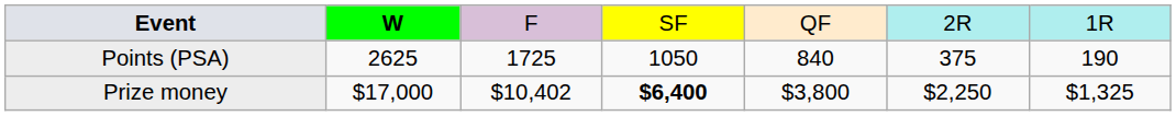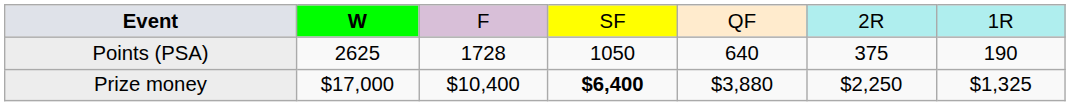 <table class=wikitable style=font-size:90%;text-align:center>
 <tr>
 <td style="width:200px; background:#dfe2e9;"><strong>Event</strong></td>
 <td style="width:80px; background:lime;"><strong>W</strong></td>
 <td style="width:85px; background:thistle;">F</td>
 <td style="width:85px; background:#ff0;">SF</td>
 <td style="width:85px; background:#ffebcd;">QF</td>
 <td style="width:85px; background:#afeeee;">2R</td>
 <td style="width:85px; background:#afeeee;">1R</td>
 </tr>
 <tr>
 <td bgcolor=#EDEDED>Points (PSA)</td>
 <td>2625</td>
-<td>1725</td>
+<td>1728</td>
 <td>1050</td>
-<td>840</td>
+<td>640</td>
 <td>375</td>
 <td>190</td>
 </tr>
 <tr>
 <td style="background:#ededed;">Prize money</td>
 <td>$17,000</td>
-<td>$10,402</td>
+<td>$10,400</td>
 <td><strong>$6,400</strong></td>
-<td>$3,800</td>
+<td>$3,880</td>
 <td>$2,250</td>
 <td>$1,325</td>
 </tr>
 </table>
